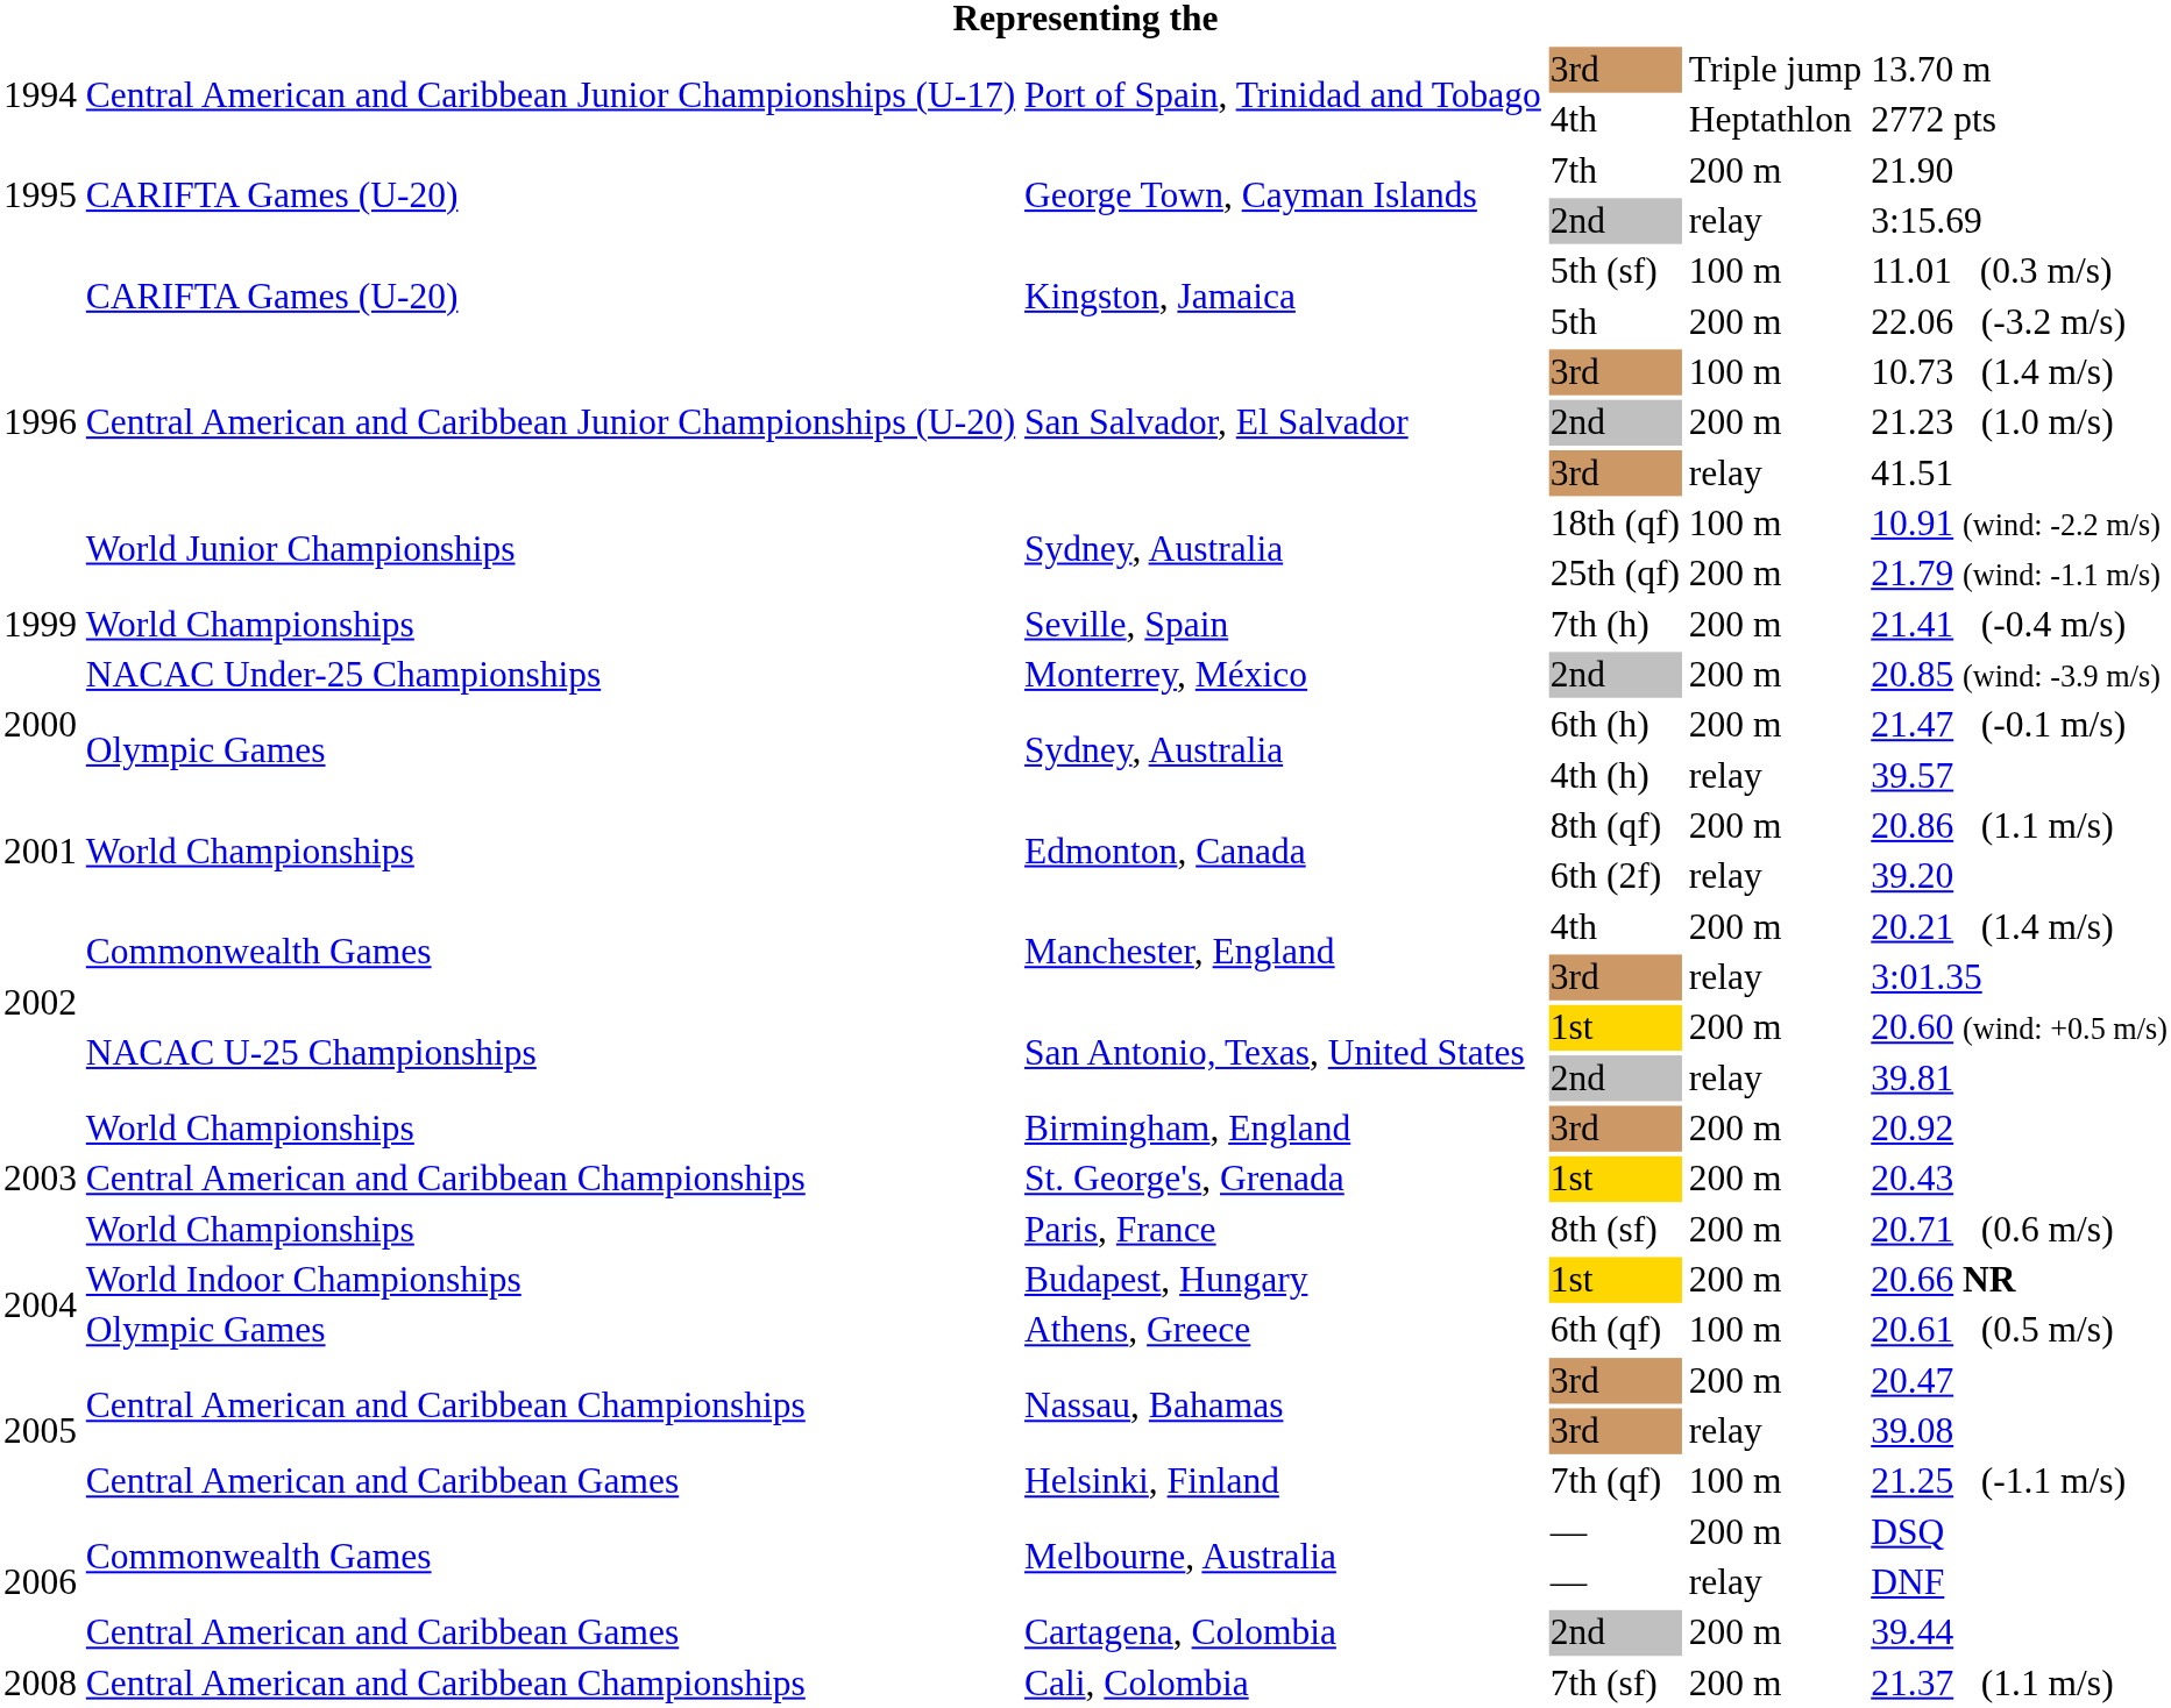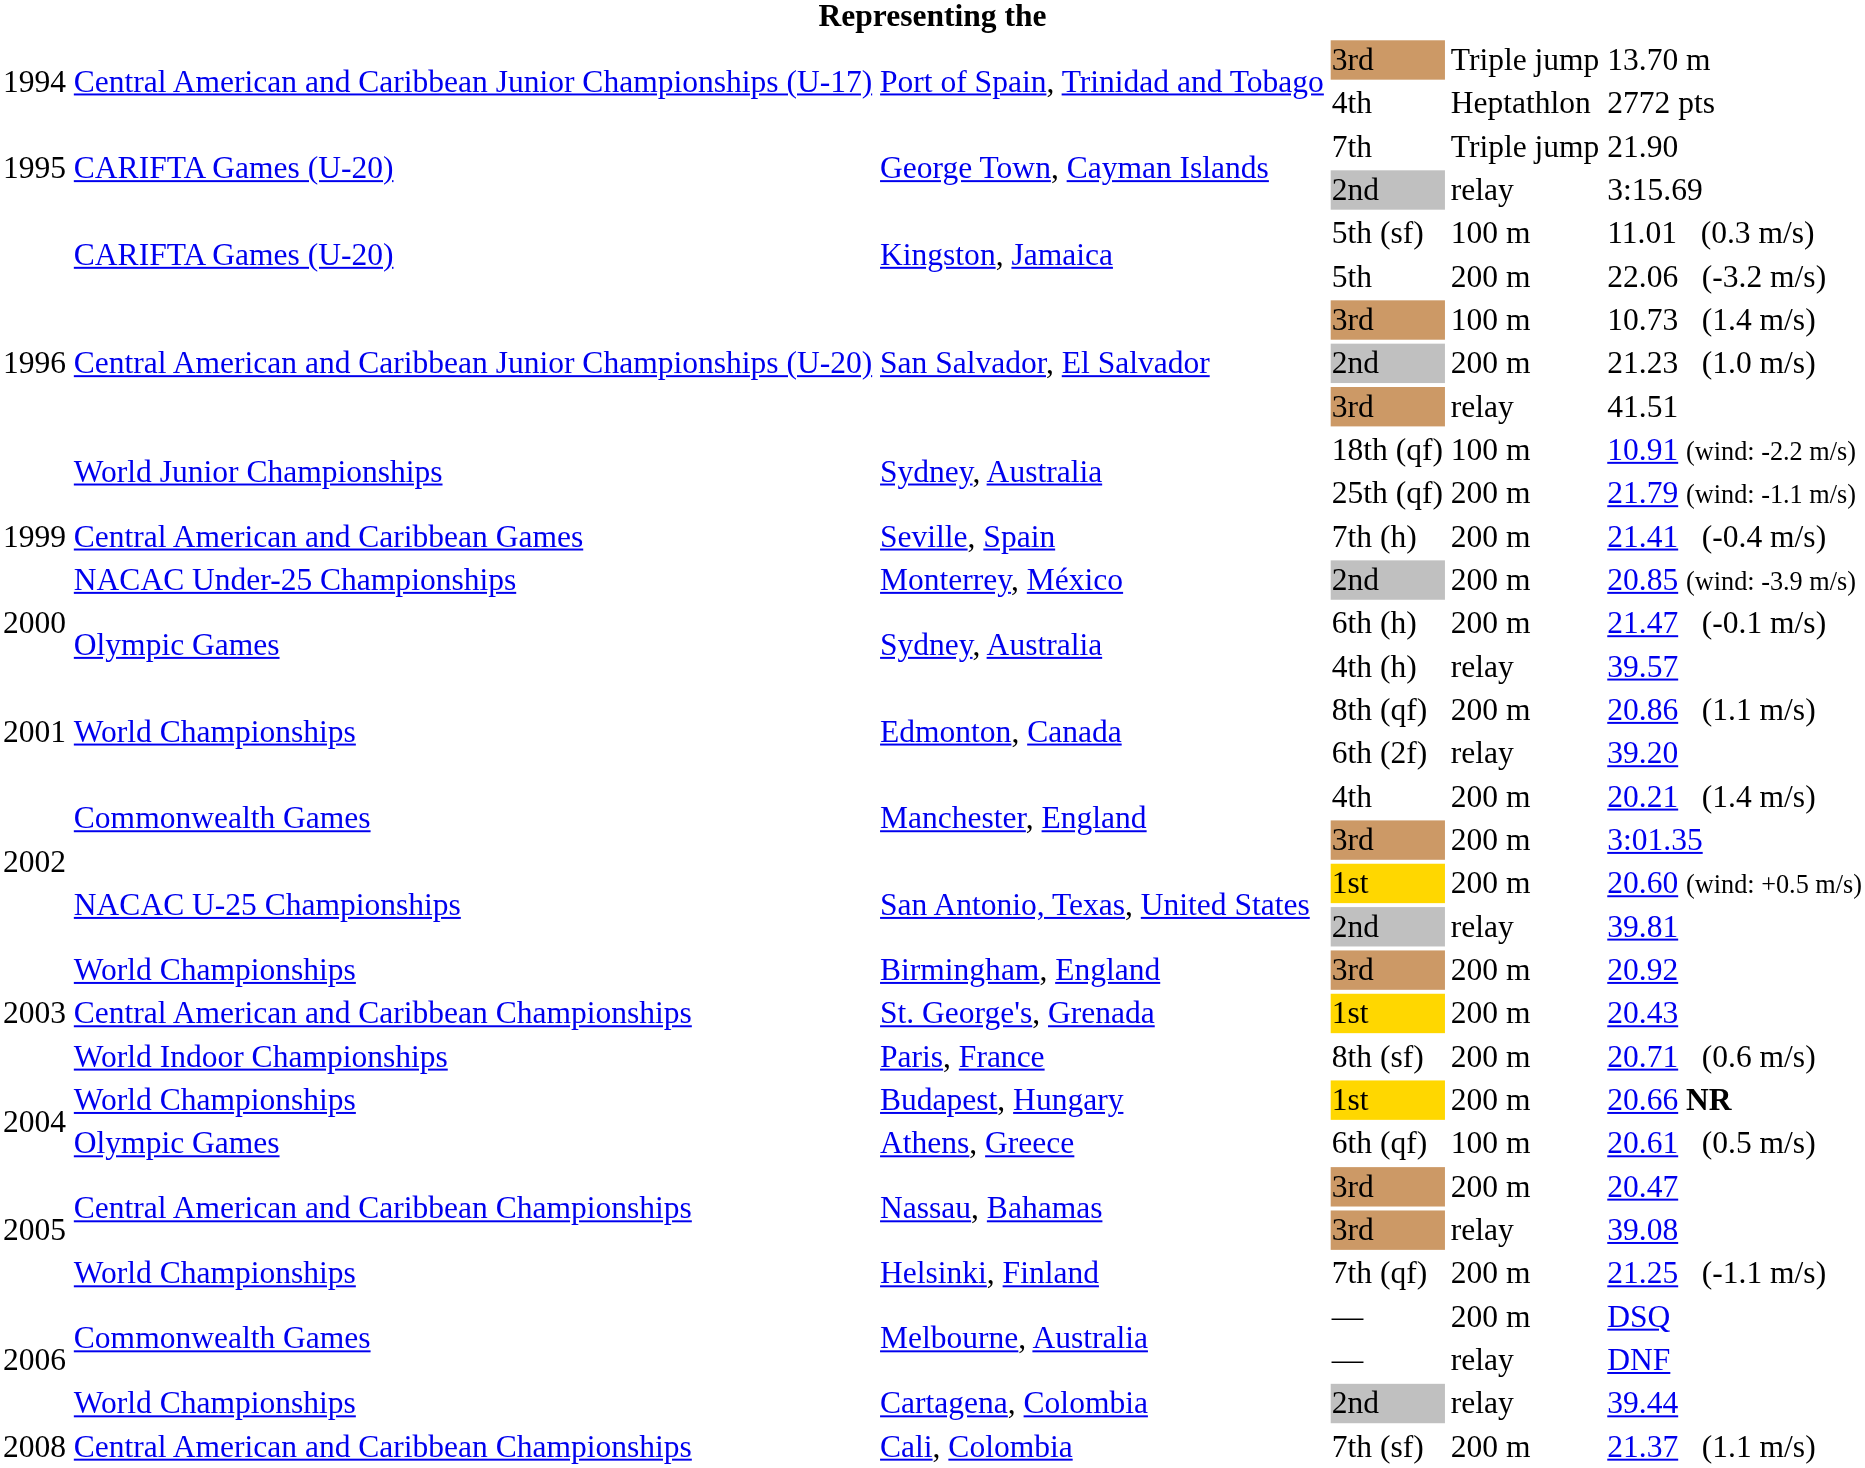 <table>
 <tr>
 <th colspan="6">Representing the </th>
 </tr>
 <tr>
 <td rowspan = "2">1994</td>
 <td rowspan = "2"><a href='#'>Central American and Caribbean Junior Championships (U-17)</a></td>
 <td rowspan = "2"><a href='#'>Port of Spain</a>, <a href='#'>Trinidad and Tobago</a></td>
 <td bgcolor=cc9966>3rd</td>
 <td>Triple jump</td>
 <td>13.70 m</td>
 </tr>
 <tr>
 <td>4th</td>
 <td>Heptathlon</td>
 <td>2772 pts</td>
 </tr>
 <tr>
 <td rowspan = "2">1995</td>
 <td rowspan = "2"><a href='#'>CARIFTA Games (U-20)</a></td>
 <td rowspan = "2"><a href='#'>George Town</a>, <a href='#'>Cayman Islands</a></td>
 <td>7th</td>
-<td>200 m</td>
+<td>Triple jump</td>
 <td>21.90</td>
 </tr>
 <tr>
 <td bgcolor=silver>2nd</td>
 <td> relay</td>
 <td>3:15.69</td>
 </tr>
 <tr>
 <td rowspan = "7">1996</td>
 <td rowspan = "2"><a href='#'>CARIFTA Games (U-20)</a></td>
 <td rowspan = "2"><a href='#'>Kingston</a>, <a href='#'>Jamaica</a></td>
 <td>5th (sf)</td>
 <td>100 m</td>
 <td>11.01   (0.3 m/s)</td>
 </tr>
 <tr>
 <td>5th</td>
 <td>200 m</td>
 <td>22.06   (-3.2 m/s)</td>
 </tr>
 <tr>
 <td rowspan = "3"><a href='#'>Central American and Caribbean Junior Championships (U-20)</a></td>
 <td rowspan = "3"><a href='#'>San Salvador</a>, <a href='#'>El Salvador</a></td>
 <td bgcolor=cc9966>3rd</td>
 <td>100 m</td>
 <td>10.73   (1.4 m/s)</td>
 </tr>
 <tr>
 <td bgcolor=silver>2nd</td>
 <td>200 m</td>
 <td>21.23   (1.0 m/s)</td>
 </tr>
 <tr>
 <td bgcolor=cc9966>3rd</td>
 <td> relay</td>
 <td>41.51</td>
 </tr>
 <tr>
 <td rowspan=2><a href='#'>World Junior Championships</a></td>
 <td rowspan=2><a href='#'>Sydney</a>, <a href='#'>Australia</a></td>
 <td>18th (qf)</td>
 <td>100 m</td>
 <td><a href='#'>10.91</a> <small>(wind: -2.2 m/s)</small></td>
 </tr>
 <tr>
 <td>25th (qf)</td>
 <td>200 m</td>
 <td><a href='#'>21.79</a> <small>(wind: -1.1 m/s)</small></td>
 </tr>
 <tr>
 <td>1999</td>
-<td><a href='#'>World Championships</a></td>
+<td><a href='#'>Central American and Caribbean Games</a></td>
 <td><a href='#'>Seville</a>, <a href='#'>Spain</a></td>
 <td>7th (h)</td>
 <td>200 m</td>
 <td><a href='#'>21.41</a>   (-0.4 m/s)</td>
 </tr>
 <tr>
 <td rowspan = "3">2000</td>
 <td><a href='#'>NACAC Under-25 Championships</a></td>
 <td><a href='#'>Monterrey</a>, <a href='#'>México</a></td>
 <td bgcolor=silver>2nd</td>
 <td>200 m</td>
 <td><a href='#'>20.85</a> <small>(wind: -3.9 m/s)</small></td>
 </tr>
 <tr>
 <td rowspan = "2"><a href='#'>Olympic Games</a></td>
 <td rowspan = "2"><a href='#'>Sydney</a>, <a href='#'>Australia</a></td>
 <td>6th (h)</td>
 <td>200 m</td>
 <td><a href='#'>21.47</a>   (-0.1 m/s)</td>
 </tr>
 <tr>
 <td>4th (h)</td>
 <td> relay</td>
 <td><a href='#'>39.57</a></td>
 </tr>
 <tr>
 <td rowspan = "2">2001</td>
 <td rowspan = "2"><a href='#'>World Championships</a></td>
 <td rowspan = "2"><a href='#'>Edmonton</a>, <a href='#'>Canada</a></td>
 <td>8th (qf)</td>
 <td>200 m</td>
 <td><a href='#'>20.86</a>   (1.1 m/s)</td>
 </tr>
 <tr>
 <td>6th (2f)</td>
 <td> relay</td>
 <td><a href='#'>39.20</a></td>
 </tr>
 <tr>
 <td rowspan = "4">2002</td>
 <td rowspan = "2"><a href='#'>Commonwealth Games</a></td>
 <td rowspan = "2"><a href='#'>Manchester</a>, <a href='#'>England</a></td>
 <td>4th</td>
 <td>200 m</td>
 <td><a href='#'>20.21</a>   (1.4 m/s)</td>
 </tr>
 <tr>
 <td bgcolor=cc9966>3rd</td>
-<td> relay</td>
+<td>200 m</td>
 <td><a href='#'>3:01.35</a></td>
 </tr>
 <tr>
 <td rowspan=2><a href='#'>NACAC U-25 Championships</a></td>
 <td rowspan=2><a href='#'>San Antonio, Texas</a>, <a href='#'>United States</a></td>
 <td bgcolor=gold>1st</td>
 <td>200 m</td>
 <td><a href='#'>20.60</a> <small>(wind: +0.5 m/s)</small></td>
 </tr>
 <tr>
 <td bgcolor=silver>2nd</td>
 <td> relay</td>
 <td><a href='#'>39.81</a></td>
 </tr>
 <tr>
 <td rowspan = "3">2003</td>
 <td><a href='#'>World Championships</a></td>
 <td><a href='#'>Birmingham</a>, <a href='#'>England</a></td>
 <td bgcolor="CC9966">3rd</td>
 <td>200 m</td>
 <td><a href='#'>20.92</a></td>
 </tr>
 <tr>
 <td><a href='#'>Central American and Caribbean Championships</a></td>
 <td><a href='#'>St. George's</a>, <a href='#'>Grenada</a></td>
 <td bgcolor=gold>1st</td>
 <td>200 m</td>
 <td><a href='#'>20.43</a></td>
 </tr>
 <tr>
-<td><a href='#'>World Championships</a></td>
+<td><a href='#'>World Indoor Championships</a></td>
 <td><a href='#'>Paris</a>, <a href='#'>France</a></td>
 <td>8th (sf)</td>
 <td>200 m</td>
 <td><a href='#'>20.71</a>   (0.6 m/s)</td>
 </tr>
 <tr>
 <td rowspan = "2">2004</td>
-<td><a href='#'>World Indoor Championships</a></td>
+<td><a href='#'>World Championships</a></td>
 <td><a href='#'>Budapest</a>, <a href='#'>Hungary</a></td>
 <td bgcolor="gold">1st</td>
 <td>200 m</td>
 <td><a href='#'>20.66</a> <strong>NR</strong></td>
 </tr>
 <tr>
 <td><a href='#'>Olympic Games</a></td>
 <td><a href='#'>Athens</a>, <a href='#'>Greece</a></td>
 <td>6th (qf)</td>
 <td>100 m</td>
 <td><a href='#'>20.61</a>   (0.5 m/s)</td>
 </tr>
 <tr>
 <td rowspan = "3">2005</td>
 <td rowspan = "2"><a href='#'>Central American and Caribbean Championships</a></td>
 <td rowspan = "2"><a href='#'>Nassau</a>, <a href='#'>Bahamas</a></td>
 <td bgcolor=cc9966>3rd</td>
 <td>200 m</td>
 <td><a href='#'>20.47</a></td>
 </tr>
 <tr>
 <td bgcolor=cc9966>3rd</td>
 <td> relay</td>
 <td><a href='#'>39.08</a></td>
 </tr>
 <tr>
-<td><a href='#'>Central American and Caribbean Games</a></td>
+<td><a href='#'>World Championships</a></td>
 <td><a href='#'>Helsinki</a>, <a href='#'>Finland</a></td>
 <td>7th (qf)</td>
-<td>100 m</td>
+<td>200 m</td>
 <td><a href='#'>21.25</a>   (-1.1 m/s)</td>
 </tr>
 <tr>
 <td rowspan = "3">2006</td>
 <td rowspan = "2"><a href='#'>Commonwealth Games</a></td>
 <td rowspan = "2"><a href='#'>Melbourne</a>, <a href='#'>Australia</a></td>
 <td>—</td>
 <td>200 m</td>
 <td><a href='#'>DSQ</a></td>
 </tr>
 <tr>
 <td>—</td>
 <td> relay</td>
 <td><a href='#'>DNF</a></td>
 </tr>
 <tr>
-<td><a href='#'>Central American and Caribbean Games</a></td>
+<td><a href='#'>World Championships</a></td>
 <td><a href='#'>Cartagena</a>, <a href='#'>Colombia</a></td>
 <td bgcolor="silver">2nd</td>
-<td>200 m</td>
+<td> relay</td>
 <td><a href='#'>39.44</a></td>
 </tr>
 <tr>
 <td>2008</td>
 <td><a href='#'>Central American and Caribbean Championships</a></td>
 <td><a href='#'>Cali</a>, <a href='#'>Colombia</a></td>
 <td>7th (sf)</td>
 <td>200 m</td>
 <td><a href='#'>21.37</a>   (1.1 m/s)</td>
 </tr>
 </table>
